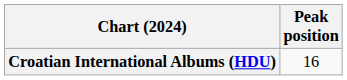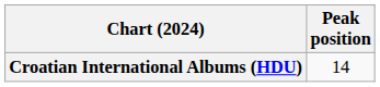 <table class="wikitable sortable plainrowheaders" style="text-align:center">
 <tr>
 <th scope="col">Chart (2024)</th>
 <th scope="col">Peak<br>position</th>
 </tr>
 <tr>
 <th scope="row">Croatian International Albums (<a href='#'>HDU</a>)</th>
-<td>16</td>
+<td>14</td>
 </tr>
 </table>
